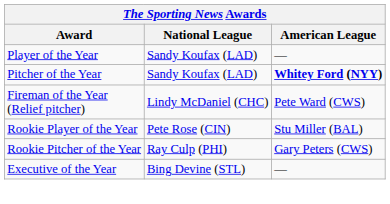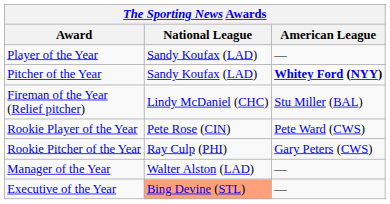 <table class="wikitable">
 <tr>
 <th colspan="3"><em><a href='#'>The Sporting News</a></em> <a href='#'>Awards</a></th>
 </tr>
 <tr>
 <th>Award</th>
 <th>National League</th>
 <th>American League</th>
 </tr>
 <tr>
 <td><a href='#'>Player of the Year</a></td>
 <td><a href='#'>Sandy Koufax</a> (<a href='#'>LAD</a>)</td>
 <td>—</td>
 </tr>
 <tr>
 <td><a href='#'>Pitcher of the Year</a></td>
 <td><a href='#'>Sandy Koufax</a> (<a href='#'>LAD</a>)</td>
 <td><strong><a href='#'>Whitey Ford</a> (<a href='#'>NYY</a>)</strong></td>
 </tr>
 <tr>
 <td><a href='#'>Fireman of the Year</a><br>(<a href='#'>Relief pitcher</a>)</td>
 <td><a href='#'>Lindy McDaniel</a> (<a href='#'>CHC</a>)</td>
-<td><a href='#'>Pete Ward</a> (<a href='#'>CWS</a>)</td>
+<td><a href='#'>Stu Miller</a> (<a href='#'>BAL</a>)</td>
 </tr>
 <tr>
 <td><a href='#'>Rookie Player of the Year</a></td>
 <td><a href='#'>Pete Rose</a> (<a href='#'>CIN</a>)</td>
-<td><a href='#'>Stu Miller</a> (<a href='#'>BAL</a>)</td>
+<td><a href='#'>Pete Ward</a> (<a href='#'>CWS</a>)</td>
 </tr>
 <tr>
 <td><a href='#'>Rookie Pitcher of the Year</a></td>
 <td><a href='#'>Ray Culp</a> (<a href='#'>PHI</a>)</td>
 <td><a href='#'>Gary Peters</a> (<a href='#'>CWS</a>)</td>
 </tr>
 <tr>
+<td><a href='#'>Manager of the Year</a></td>
+<td><a href='#'>Walter Alston</a> (<a href='#'>LAD</a>)</td>
+<td>—</td>
+</tr>
+<tr>
 <td><a href='#'>Executive of the Year</a></td>
-<td><a href='#'>Bing Devine</a> (<a href='#'>STL</a>)</td>
+<td style="background: lightsalmon;"><a href='#'>Bing Devine</a> (<a href='#'>STL</a>)</td>
 <td>—</td>
 </tr>
 </table>
